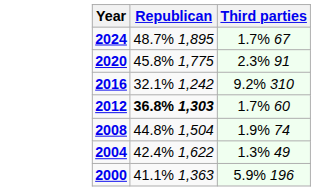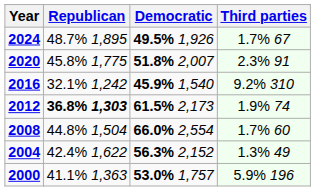 <table class="wikitable" style="float:right; margin: 1em 1em 1em 0; font-size: 95%;">
 <tr>
 <th>Year</th>
 <th><a href='#'>Republican</a></th>
+<th><a href='#'>Democratic</a></th>
 <th><a href='#'>Third parties</a></th>
 </tr>
 <tr>
 <td style="text-align:center;" ><strong><a href='#'>2024</a></strong></td>
 <td style="text-align:center;" >48.7% <em>1,895</em></td>
+<td style="text-align:center;" ><strong>49.5%</strong> <em>1,926</em></td>
 <td style="text-align:center; background:honeyDew;">1.7% <em>67</em></td>
 </tr>
 <tr>
 <td style="text-align:center;" ><strong><a href='#'>2020</a></strong></td>
 <td style="text-align:center;" >45.8% <em>1,775</em></td>
+<td style="text-align:center;" ><strong>51.8%</strong> <em>2,007</em></td>
 <td style="text-align:center; background:honeyDew;">2.3% <em>91</em></td>
 </tr>
 <tr>
 <td style="text-align:center;" ><strong><a href='#'>2016</a></strong></td>
 <td style="text-align:center;" >32.1% <em>1,242</em></td>
+<td style="text-align:center;" ><strong>45.9%</strong> <em>1,540</em></td>
 <td style="text-align:center; background:honeyDew;">9.2% <em>310</em></td>
 </tr>
 <tr>
 <td style="text-align:center;" ><strong><a href='#'>2012</a></strong></td>
 <td style="text-align:center;" ><strong>36.8% <em>1,303</em></strong></td>
-<td style="text-align:center; background:honeyDew;">1.7% <em>60</em></td>
+<td style="text-align:center;" ><strong>61.5%</strong> <em>2,173</em></td>
+<td style="text-align:center; background:honeyDew;">1.9% <em>74</em></td>
 </tr>
 <tr>
 <td style="text-align:center;" ><strong><a href='#'>2008</a></strong></td>
 <td style="text-align:center;" >44.8% <em>1,504</em></td>
-<td style="text-align:center; background:honeyDew;">1.9% <em>74</em></td>
+<td style="text-align:center;" ><strong>66.0%</strong> <em>2,554</em></td>
+<td style="text-align:center; background:honeyDew;">1.7% <em>60</em></td>
 </tr>
 <tr>
 <td style="text-align:center;" ><strong><a href='#'>2004</a></strong></td>
 <td style="text-align:center;" >42.4% <em>1,622</em></td>
+<td style="text-align:center;" ><strong>56.3%</strong> <em>2,152</em></td>
 <td style="text-align:center; background:honeyDew;">1.3% <em>49</em></td>
 </tr>
 <tr>
 <td style="text-align:center;" ><strong><a href='#'>2000</a></strong></td>
 <td style="text-align:center;" >41.1% <em>1,363</em></td>
+<td style="text-align:center;" ><strong>53.0%</strong> <em>1,757</em></td>
 <td style="text-align:center; background:honeyDew;">5.9% <em>196</em></td>
 </tr>
 </table>
